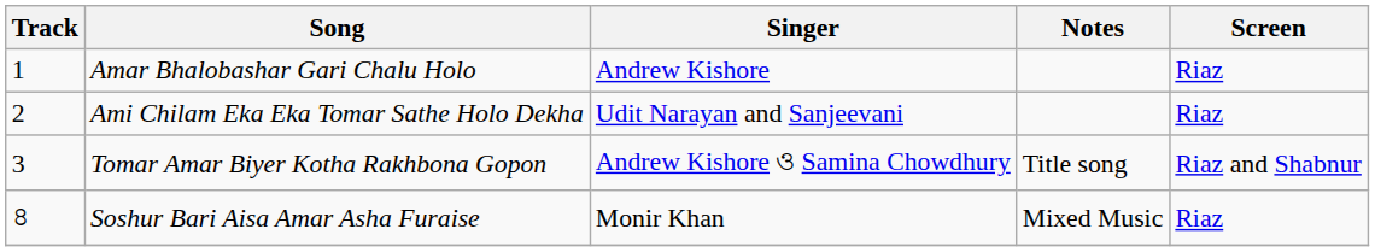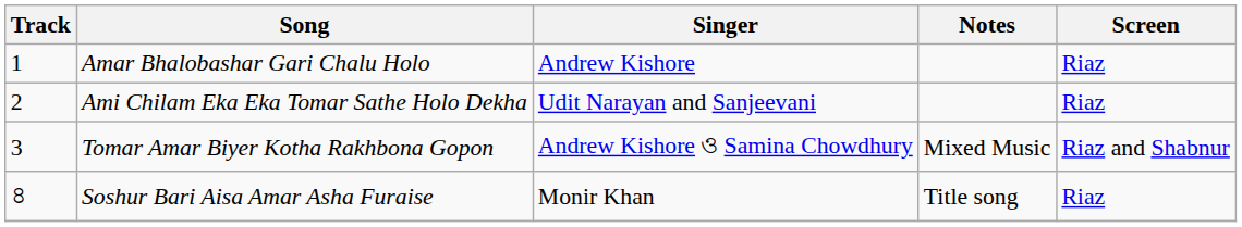 <table class="wikitable" style="font-size:95%;">
 <tr>
 <th>Track</th>
 <th>Song</th>
 <th>Singer</th>
 <th>Notes</th>
 <th>Screen</th>
 </tr>
 <tr>
 <td>1</td>
 <td><em>Amar Bhalobashar Gari Chalu Holo</em></td>
 <td><a href='#'>Andrew Kishore</a></td>
 <td></td>
 <td><a href='#'>Riaz</a></td>
 </tr>
 <tr>
 <td>2</td>
 <td><em>Ami Chilam Eka Eka Tomar Sathe Holo Dekha</em></td>
 <td><a href='#'>Udit Narayan</a> and <a href='#'>Sanjeevani</a></td>
 <td></td>
 <td><a href='#'>Riaz</a></td>
 </tr>
 <tr>
 <td>3</td>
 <td><em>Tomar Amar Biyer Kotha Rakhbona Gopon</em></td>
 <td><a href='#'>Andrew Kishore</a> ও <a href='#'>Samina Chowdhury</a></td>
-<td>Title song</td>
+<td>Mixed Music</td>
 <td><a href='#'>Riaz</a> and <a href='#'>Shabnur</a></td>
 </tr>
 <tr>
 <td>৪</td>
 <td><em>Soshur Bari Aisa Amar Asha Furaise</em></td>
 <td>Monir Khan</td>
-<td>Mixed Music</td>
+<td>Title song</td>
 <td><a href='#'>Riaz</a></td>
 </tr>
 <tr>
 </tr>
 </table>
